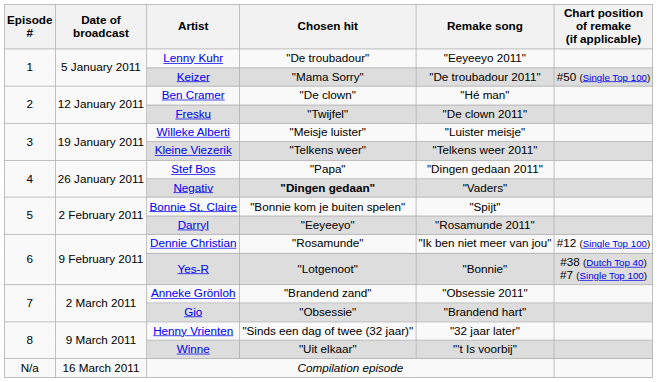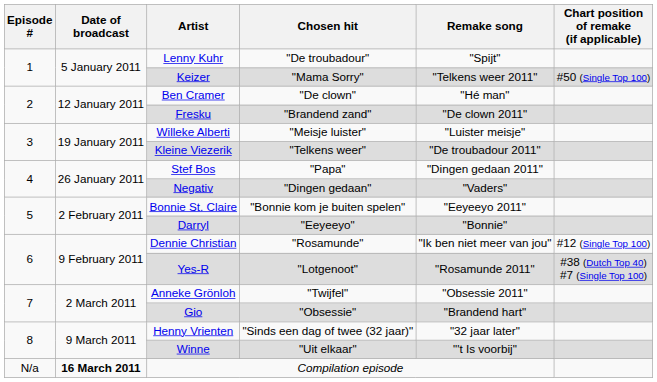 <table class="wikitable">
 <tr>
 <th>Episode <br>#</th>
 <th>Date of <br>broadcast</th>
 <th>Artist</th>
 <th>Chosen hit</th>
 <th>Remake song</th>
 <th>Chart position <br> of remake <br> (if applicable)</th>
 </tr>
 <tr>
 <td rowspan=2 align="center">1</td>
 <td rowspan=2 align="center">5 January 2011</td>
 <td align="center"><a href='#'>Lenny Kuhr</a></td>
 <td align="center">"De troubadour"</td>
-<td align="center">"Eeyeeyo 2011"</td>
+<td align="center">"Spijt"</td>
 <td align="center"></td>
 </tr>
 <tr bgcolor=DDDDDD>
 <td align="center"><a href='#'>Keizer</a></td>
 <td align="center">"Mama Sorry"</td>
-<td align="center">"De troubadour 2011"</td>
+<td align="center">"Telkens weer 2011"</td>
 <td align="center">#50 <small>(<a href='#'>Single Top 100</a>)</small></td>
 </tr>
 <tr>
 <td rowspan=2 align="center">2</td>
 <td rowspan=2 align="center">12 January 2011</td>
 <td align="center"><a href='#'>Ben Cramer</a></td>
 <td align="center">"De clown"</td>
 <td align="center">"Hé man"</td>
 <td align="center"></td>
 </tr>
 <tr bgcolor=DDDDDD>
 <td align="center"><a href='#'>Fresku</a></td>
-<td align="center">"Twijfel"</td>
+<td align="center">"Brandend zand"</td>
 <td align="center">"De clown 2011"</td>
 <td align="center"></td>
 </tr>
 <tr>
 <td rowspan=2 align="center">3</td>
 <td rowspan=2 align="center">19 January 2011</td>
 <td align="center"><a href='#'>Willeke Alberti</a></td>
 <td align="center">"Meisje luister"</td>
 <td align="center">"Luister meisje"</td>
 <td align="center"></td>
 </tr>
 <tr bgcolor=DDDDDD>
 <td align="center"><a href='#'>Kleine Viezerik</a></td>
 <td align="center">"Telkens weer"</td>
-<td align="center">"Telkens weer 2011"</td>
+<td align="center">"De troubadour 2011"</td>
 <td align="center"></td>
 </tr>
 <tr>
 <td rowspan=2 align="center">4</td>
 <td rowspan=2 align="center">26 January 2011</td>
 <td align="center"><a href='#'>Stef Bos</a></td>
 <td align="center">"Papa"</td>
 <td align="center">"Dingen gedaan 2011"</td>
 <td align="center"></td>
 </tr>
 <tr bgcolor=DDDDDD>
 <td align="center"><a href='#'>Negativ</a></td>
-<td align="center"><strong>"Dingen gedaan"</strong></td>
+<td align="center">"Dingen gedaan"</td>
 <td align="center">"Vaders"</td>
 <td align="center"></td>
 </tr>
 <tr>
 <td rowspan=2 align="center">5</td>
 <td rowspan=2 align="center">2 February 2011</td>
 <td align="center"><a href='#'>Bonnie St. Claire</a></td>
 <td align="center">"Bonnie kom je buiten spelen"</td>
-<td align="center">"Spijt"</td>
+<td align="center">"Eeyeeyo 2011"</td>
 <td align="center"></td>
 </tr>
 <tr bgcolor=DDDDDD>
 <td align="center"><a href='#'>Darryl</a></td>
 <td align="center">"Eeyeeyo"</td>
-<td align="center">"Rosamunde 2011"</td>
+<td align="center">"Bonnie"</td>
 <td align="center"></td>
 </tr>
 <tr>
 <td rowspan=2 align="center">6</td>
 <td rowspan=2 align="center">9 February 2011</td>
 <td align="center"><a href='#'>Dennie Christian</a></td>
 <td align="center">"Rosamunde"</td>
 <td align="center">"Ik ben niet meer van jou"</td>
 <td align="center">#12 <small>(<a href='#'>Single Top 100</a>)</small></td>
 </tr>
 <tr bgcolor=DDDDDD>
 <td align="center"><a href='#'>Yes-R</a></td>
 <td align="center">"Lotgenoot"</td>
-<td align="center">"Bonnie"</td>
+<td align="center">"Rosamunde 2011"</td>
 <td align="center">#38 <small>(<a href='#'>Dutch Top 40</a>)</small><br> #7 <small>(<a href='#'>Single Top 100</a>)</small></td>
 </tr>
 <tr>
 <td rowspan=2 align="center">7</td>
 <td rowspan=2 align="center">2 March 2011</td>
 <td align="center"><a href='#'>Anneke Grönloh</a></td>
-<td align="center">"Brandend zand"</td>
+<td align="center">"Twijfel"</td>
 <td align="center">"Obsessie 2011"</td>
 <td align="center"></td>
 </tr>
 <tr bgcolor=DDDDDD>
 <td align="center"><a href='#'>Gio</a></td>
 <td align="center">"Obsessie"</td>
 <td align="center">"Brandend hart"</td>
 <td align="center"></td>
 </tr>
 <tr>
 <td rowspan=2 align="center">8</td>
 <td rowspan=2 align="center">9 March 2011</td>
 <td align="center"><a href='#'>Henny Vrienten</a></td>
 <td align="center">"Sinds een dag of twee (32 jaar)"</td>
 <td align="center">"32 jaar later"</td>
 <td align="center"></td>
 </tr>
 <tr bgcolor=DDDDDD>
 <td align="center"><a href='#'>Winne</a></td>
 <td align="center">"Uit elkaar"</td>
 <td align="center">"'t Is voorbij"</td>
 <td align="center"></td>
 </tr>
 <tr>
 <td align="center">N/a</td>
-<td align="center">16 March 2011</td>
+<td align="center"><strong>16 March 2011</strong></td>
 <td colspan="3" align="center"><em>Compilation episode</em></td>
 <td align="center"></td>
 </tr>
 </table>
